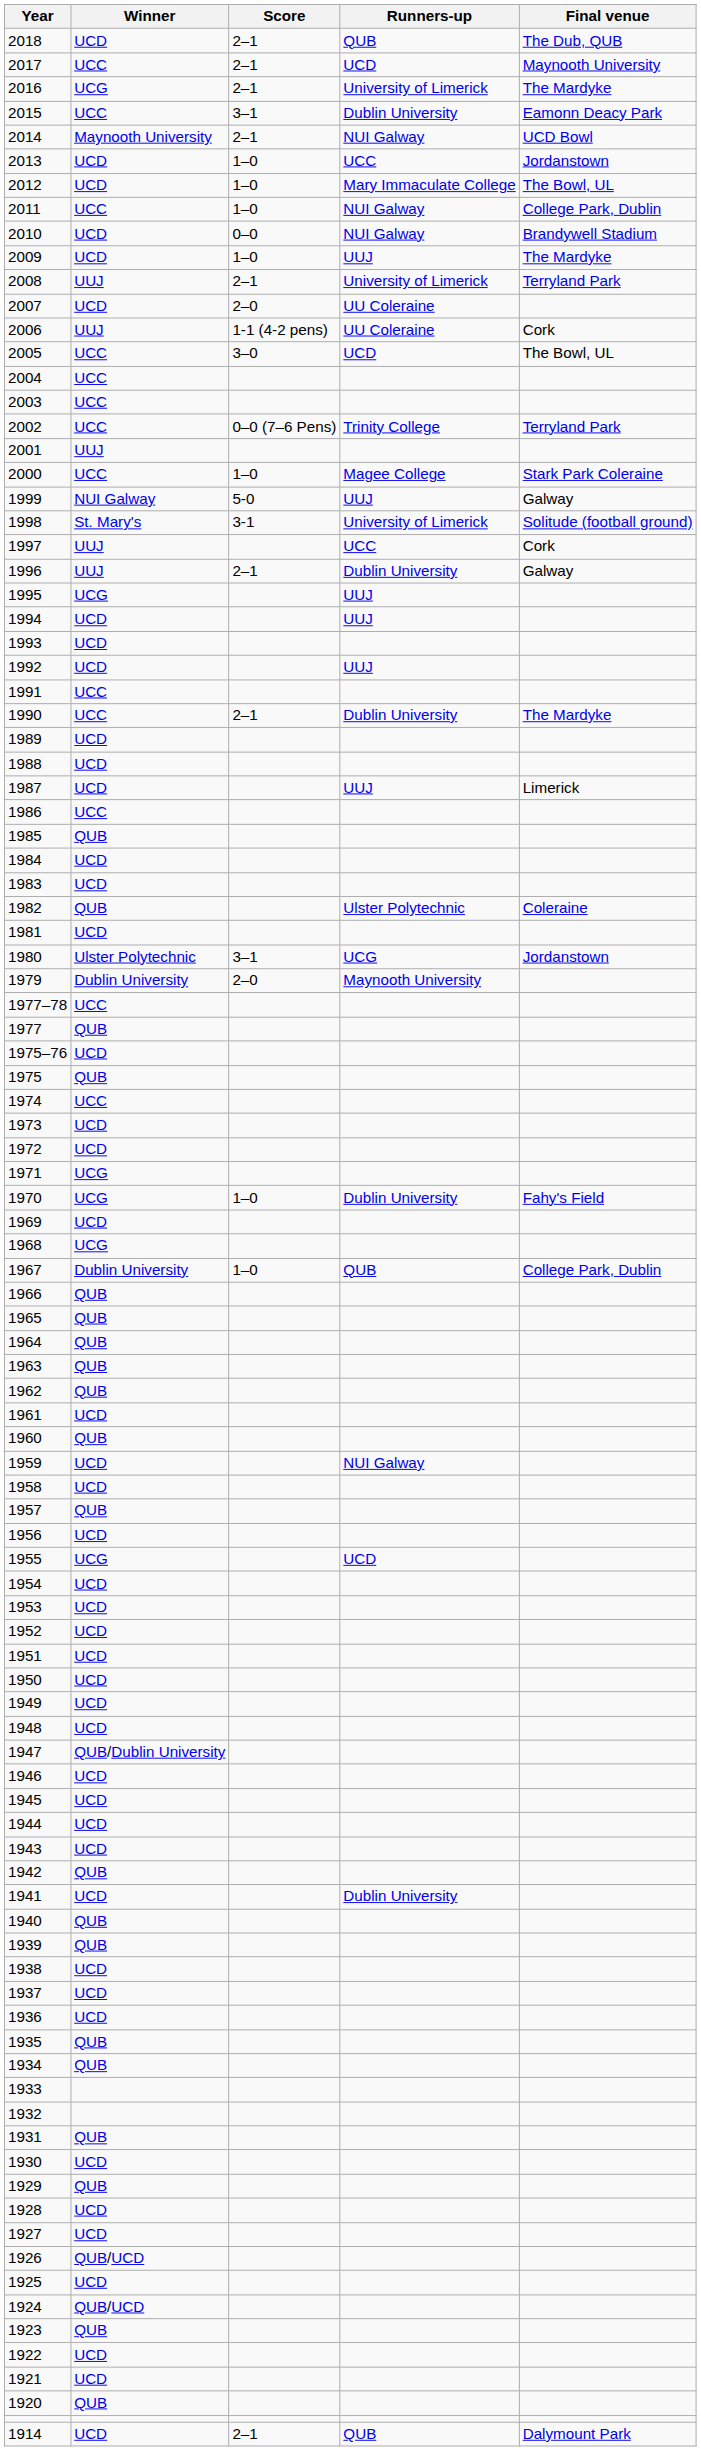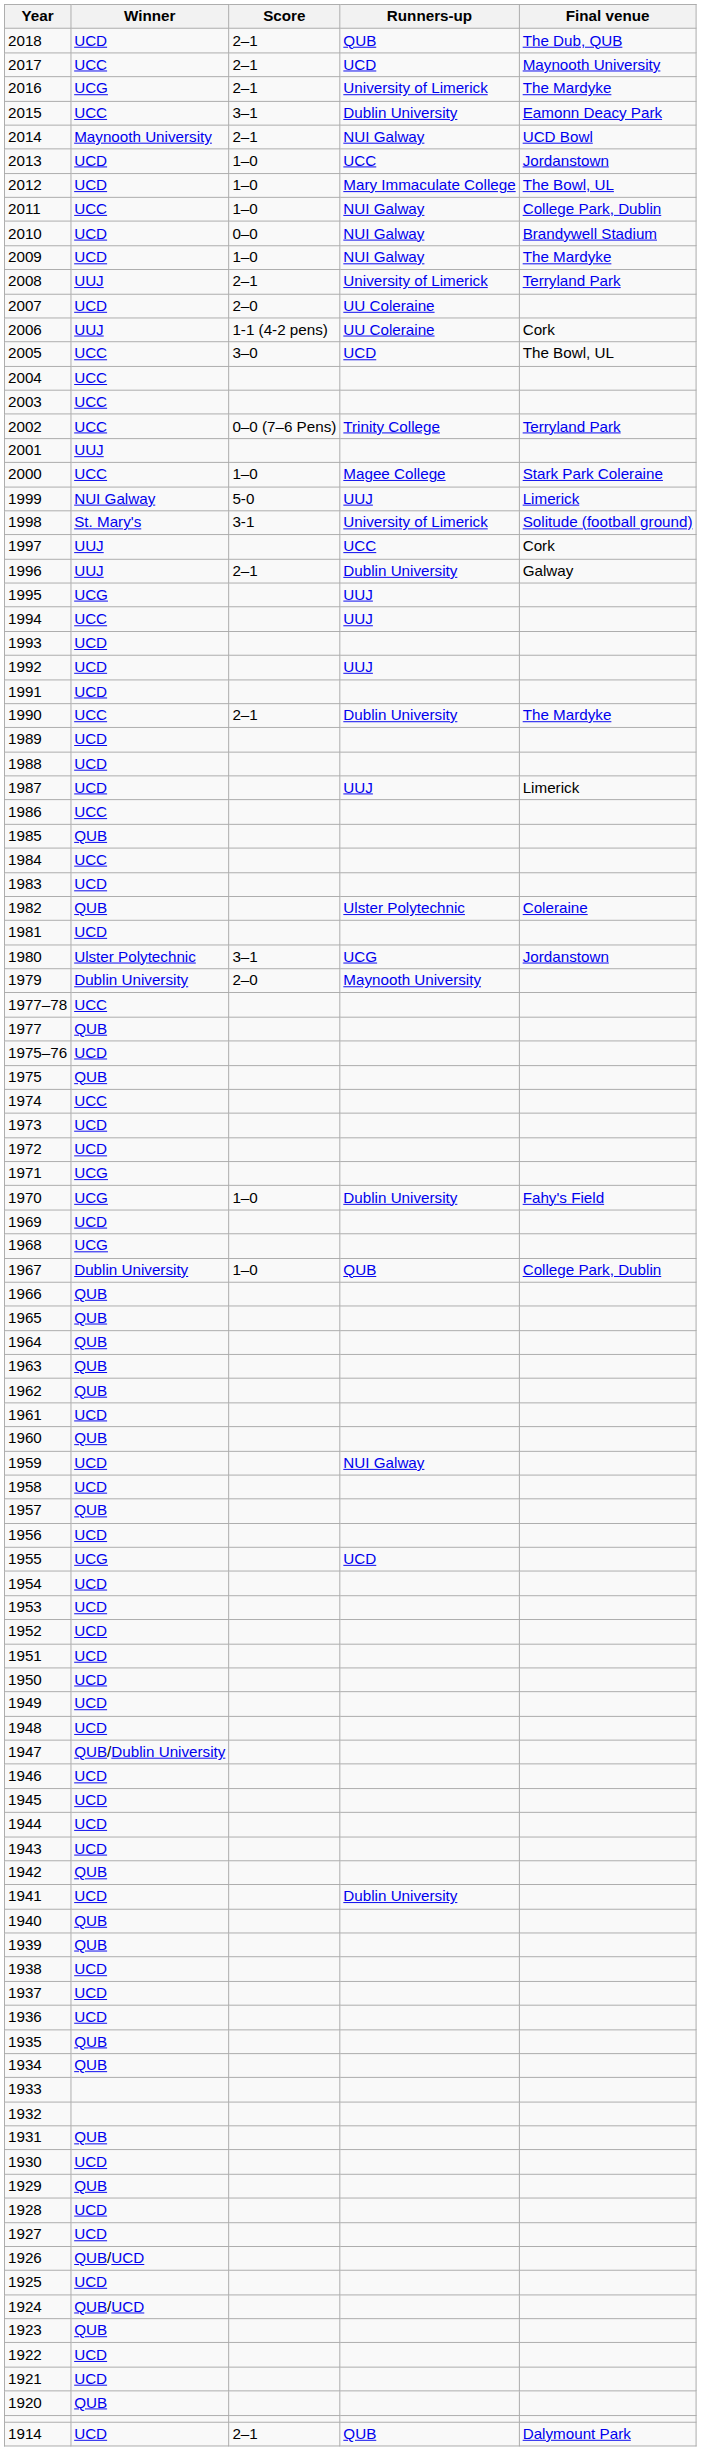 <table class="wikitable collapsible">
 <tr>
 <th>Year</th>
 <th>Winner</th>
 <th>Score</th>
 <th>Runners-up</th>
 <th>Final venue</th>
 </tr>
 <tr>
 <td>2018</td>
 <td><a href='#'>UCD</a></td>
 <td>2–1</td>
 <td><a href='#'>QUB</a></td>
 <td><a href='#'>The Dub, QUB</a></td>
 </tr>
 <tr>
 <td>2017</td>
 <td><a href='#'>UCC</a></td>
 <td>2–1</td>
 <td><a href='#'>UCD</a></td>
 <td><a href='#'>Maynooth University</a></td>
 </tr>
 <tr>
 <td>2016</td>
 <td><a href='#'>UCG</a></td>
 <td>2–1</td>
 <td><a href='#'>University of Limerick</a></td>
 <td><a href='#'>The Mardyke</a></td>
 </tr>
 <tr>
 <td>2015</td>
 <td><a href='#'>UCC</a></td>
 <td>3–1</td>
 <td><a href='#'>Dublin University</a></td>
 <td><a href='#'>Eamonn Deacy Park</a></td>
 </tr>
 <tr>
 <td>2014</td>
 <td><a href='#'>Maynooth University</a></td>
 <td>2–1</td>
 <td><a href='#'>NUI Galway</a></td>
 <td><a href='#'>UCD Bowl</a></td>
 </tr>
 <tr>
 <td>2013</td>
 <td><a href='#'>UCD</a></td>
 <td>1–0</td>
 <td><a href='#'>UCC</a></td>
 <td><a href='#'>Jordanstown</a></td>
 </tr>
 <tr>
 <td>2012</td>
 <td><a href='#'>UCD</a></td>
 <td>1–0</td>
 <td><a href='#'>Mary Immaculate College</a></td>
 <td><a href='#'>The Bowl, UL</a></td>
 </tr>
 <tr>
 <td>2011</td>
 <td><a href='#'>UCC</a></td>
 <td>1–0 <em></em></td>
 <td><a href='#'>NUI Galway</a></td>
 <td><a href='#'>College Park, Dublin</a></td>
 </tr>
 <tr>
 <td>2010</td>
 <td><a href='#'>UCD</a></td>
 <td>0–0 <em></em></td>
 <td><a href='#'>NUI Galway</a></td>
 <td><a href='#'>Brandywell Stadium</a></td>
 </tr>
 <tr>
 <td>2009</td>
 <td><a href='#'>UCD</a></td>
 <td>1–0</td>
-<td><a href='#'>UUJ</a></td>
+<td><a href='#'>NUI Galway</a></td>
 <td><a href='#'>The Mardyke</a></td>
 </tr>
 <tr>
 <td>2008</td>
 <td><a href='#'>UUJ</a></td>
 <td>2–1</td>
 <td><a href='#'>University of Limerick</a></td>
 <td><a href='#'>Terryland Park</a></td>
 </tr>
 <tr>
 <td>2007</td>
 <td><a href='#'>UCD</a></td>
 <td>2–0</td>
 <td><a href='#'>UU Coleraine</a></td>
 <td></td>
 </tr>
 <tr>
 <td>2006</td>
 <td><a href='#'>UUJ</a></td>
 <td>1-1 (4-2 pens)</td>
 <td><a href='#'>UU Coleraine</a></td>
 <td>Cork</td>
 </tr>
 <tr>
 <td>2005</td>
 <td><a href='#'>UCC</a></td>
 <td>3–0</td>
 <td><a href='#'>UCD</a></td>
 <td>The Bowl, UL</td>
 </tr>
 <tr>
 <td>2004</td>
 <td><a href='#'>UCC</a></td>
 <td></td>
 <td></td>
 <td></td>
 </tr>
 <tr>
 <td>2003</td>
 <td><a href='#'>UCC</a></td>
 <td></td>
 <td></td>
 <td></td>
 </tr>
 <tr>
 <td>2002</td>
 <td><a href='#'>UCC</a></td>
 <td>0–0 (7–6 Pens)</td>
 <td><a href='#'>Trinity College</a></td>
 <td><a href='#'>Terryland Park</a></td>
 </tr>
 <tr>
 <td>2001</td>
 <td><a href='#'>UUJ</a></td>
 <td></td>
 <td></td>
 <td></td>
 </tr>
 <tr>
 <td>2000</td>
 <td><a href='#'>UCC</a></td>
 <td>1–0</td>
 <td><a href='#'>Magee College</a></td>
 <td><a href='#'>Stark Park Coleraine</a></td>
 </tr>
 <tr>
 <td>1999</td>
 <td><a href='#'>NUI Galway</a></td>
 <td>5-0</td>
 <td><a href='#'>UUJ</a></td>
-<td>Galway</td>
+<td><a href='#'>Limerick</a></td>
 </tr>
 <tr>
 <td>1998</td>
 <td><a href='#'>St. Mary's</a></td>
 <td>3-1</td>
 <td><a href='#'>University of Limerick</a></td>
 <td><a href='#'>Solitude (football ground)</a></td>
 </tr>
 <tr>
 <td>1997</td>
 <td><a href='#'>UUJ</a></td>
 <td><em></em></td>
 <td><a href='#'>UCC</a></td>
 <td>Cork</td>
 </tr>
 <tr>
 <td>1996</td>
 <td><a href='#'>UUJ</a></td>
 <td>2–1</td>
 <td><a href='#'>Dublin University</a></td>
 <td>Galway</td>
 </tr>
 <tr>
 <td>1995</td>
 <td><a href='#'>UCG</a></td>
 <td></td>
 <td><a href='#'>UUJ</a></td>
 <td></td>
 </tr>
 <tr>
 <td>1994</td>
-<td><a href='#'>UCD</a></td>
+<td><a href='#'>UCC</a></td>
 <td></td>
 <td><a href='#'>UUJ</a></td>
 <td></td>
 </tr>
 <tr>
 <td>1993</td>
 <td><a href='#'>UCD</a></td>
 <td></td>
 <td></td>
 <td></td>
 </tr>
 <tr>
 <td>1992</td>
 <td><a href='#'>UCD</a></td>
 <td><em></em></td>
 <td><a href='#'>UUJ</a></td>
 <td></td>
 </tr>
 <tr>
 <td>1991</td>
-<td><a href='#'>UCC</a></td>
+<td><a href='#'>UCD</a></td>
 <td></td>
 <td></td>
 <td></td>
 </tr>
 <tr>
 <td>1990</td>
 <td><a href='#'>UCC</a></td>
 <td>2–1 <em></em></td>
 <td><a href='#'>Dublin University</a></td>
 <td><a href='#'>The Mardyke</a></td>
 </tr>
 <tr>
 <td>1989</td>
 <td><a href='#'>UCD</a></td>
 <td></td>
 <td></td>
 <td></td>
 </tr>
 <tr>
 <td>1988</td>
 <td><a href='#'>UCD</a></td>
 <td></td>
 <td></td>
 <td></td>
 </tr>
 <tr>
 <td>1987</td>
 <td><a href='#'>UCD</a></td>
 <td></td>
 <td><a href='#'>UUJ</a></td>
 <td>Limerick</td>
 </tr>
 <tr>
 <td>1986</td>
 <td><a href='#'>UCC</a></td>
 <td></td>
 <td></td>
 <td></td>
 </tr>
 <tr>
 <td>1985</td>
 <td><a href='#'>QUB</a></td>
 <td></td>
 <td></td>
 <td></td>
 </tr>
 <tr>
 <td>1984</td>
-<td><a href='#'>UCD</a></td>
+<td><a href='#'>UCC</a></td>
 <td></td>
 <td></td>
 <td></td>
 </tr>
 <tr>
 <td>1983</td>
 <td><a href='#'>UCD</a></td>
 <td></td>
 <td></td>
 <td></td>
 </tr>
 <tr>
 <td>1982</td>
 <td><a href='#'>QUB</a></td>
 <td></td>
 <td><a href='#'>Ulster Polytechnic</a></td>
 <td><a href='#'>Coleraine</a></td>
 </tr>
 <tr>
 <td>1981</td>
 <td><a href='#'>UCD</a></td>
 <td></td>
 <td></td>
 <td></td>
 </tr>
 <tr>
 <td>1980</td>
 <td><a href='#'>Ulster Polytechnic</a></td>
 <td>3–1</td>
 <td><a href='#'>UCG</a></td>
 <td><a href='#'>Jordanstown</a></td>
 </tr>
 <tr>
 <td>1979</td>
 <td><a href='#'>Dublin University</a></td>
 <td>2–0</td>
 <td><a href='#'>Maynooth University</a></td>
 <td></td>
 </tr>
 <tr>
 <td>1977–78</td>
 <td><a href='#'>UCC</a><em></em></td>
 <td></td>
 <td></td>
 <td></td>
 </tr>
 <tr>
 <td>1977</td>
 <td><a href='#'>QUB</a></td>
 <td></td>
 <td></td>
 <td></td>
 </tr>
 <tr>
 <td>1975–76</td>
 <td><a href='#'>UCD</a><em></em></td>
 <td></td>
 <td></td>
 <td></td>
 </tr>
 <tr>
 <td>1975</td>
 <td><a href='#'>QUB</a></td>
 <td></td>
 <td></td>
 <td></td>
 </tr>
 <tr>
 <td>1974</td>
 <td><a href='#'>UCC</a></td>
 <td></td>
 <td></td>
 <td></td>
 </tr>
 <tr>
 <td>1973</td>
 <td><a href='#'>UCD</a></td>
 <td></td>
 <td></td>
 <td></td>
 </tr>
 <tr>
 <td>1972</td>
 <td><a href='#'>UCD</a></td>
 <td></td>
 <td></td>
 <td></td>
 </tr>
 <tr>
 <td>1971</td>
 <td><a href='#'>UCG</a></td>
 <td></td>
 <td></td>
 <td></td>
 </tr>
 <tr>
 <td>1970</td>
 <td><a href='#'>UCG</a></td>
 <td>1–0</td>
 <td><a href='#'>Dublin University</a></td>
 <td><a href='#'>Fahy's Field</a></td>
 </tr>
 <tr>
 <td>1969</td>
 <td><a href='#'>UCD</a></td>
 <td></td>
 <td></td>
 <td></td>
 </tr>
 <tr>
 <td>1968</td>
 <td><a href='#'>UCG</a></td>
 <td></td>
 <td></td>
 <td></td>
 </tr>
 <tr>
 <td>1967</td>
 <td><a href='#'>Dublin University</a></td>
 <td>1–0</td>
 <td><a href='#'>QUB</a></td>
 <td><a href='#'>College Park, Dublin</a></td>
 </tr>
 <tr>
 <td>1966</td>
 <td><a href='#'>QUB</a></td>
 <td></td>
 <td></td>
 <td></td>
 </tr>
 <tr>
 <td>1965</td>
 <td><a href='#'>QUB</a></td>
 <td></td>
 <td></td>
 <td></td>
 </tr>
 <tr>
 <td>1964</td>
 <td><a href='#'>QUB</a></td>
 <td></td>
 <td></td>
 <td></td>
 </tr>
 <tr>
 <td>1963</td>
 <td><a href='#'>QUB</a></td>
 <td></td>
 <td></td>
 <td></td>
 </tr>
 <tr>
 <td>1962</td>
 <td><a href='#'>QUB</a></td>
 <td></td>
 <td></td>
 <td></td>
 </tr>
 <tr>
 <td>1961</td>
 <td><a href='#'>UCD</a></td>
 <td></td>
 <td></td>
 <td></td>
 </tr>
 <tr>
 <td>1960</td>
 <td><a href='#'>QUB</a></td>
 <td></td>
 <td></td>
 <td></td>
 </tr>
 <tr>
 <td>1959</td>
 <td><a href='#'>UCD</a></td>
 <td></td>
 <td><a href='#'>NUI Galway</a></td>
 <td></td>
 </tr>
 <tr>
 <td>1958</td>
 <td><a href='#'>UCD</a></td>
 <td></td>
 <td></td>
 <td></td>
 </tr>
 <tr>
 <td>1957</td>
 <td><a href='#'>QUB</a></td>
 <td></td>
 <td></td>
 <td></td>
 </tr>
 <tr>
 <td>1956</td>
 <td><a href='#'>UCD</a></td>
 <td></td>
 <td></td>
 <td></td>
 </tr>
 <tr>
 <td>1955</td>
 <td><a href='#'>UCG</a></td>
 <td></td>
 <td><a href='#'>UCD</a></td>
 <td></td>
 </tr>
 <tr>
 <td>1954</td>
 <td><a href='#'>UCD</a></td>
 <td></td>
 <td></td>
 <td></td>
 </tr>
 <tr>
 <td>1953</td>
 <td><a href='#'>UCD</a></td>
 <td></td>
 <td></td>
 <td></td>
 </tr>
 <tr>
 <td>1952</td>
 <td><a href='#'>UCD</a></td>
 <td></td>
 <td></td>
 <td></td>
 </tr>
 <tr>
 <td>1951</td>
 <td><a href='#'>UCD</a></td>
 <td></td>
 <td></td>
 <td></td>
 </tr>
 <tr>
 <td>1950</td>
 <td><a href='#'>UCD</a></td>
 <td></td>
 <td></td>
 <td></td>
 </tr>
 <tr>
 <td>1949</td>
 <td><a href='#'>UCD</a></td>
 <td></td>
 <td></td>
 <td></td>
 </tr>
 <tr>
 <td>1948</td>
 <td><a href='#'>UCD</a></td>
 <td></td>
 <td></td>
 <td></td>
 </tr>
 <tr>
 <td>1947</td>
 <td><a href='#'>QUB</a>/<a href='#'>Dublin University</a> <em></em></td>
 <td></td>
 <td></td>
 <td></td>
 </tr>
 <tr>
 <td>1946</td>
 <td><a href='#'>UCD</a></td>
 <td></td>
 <td></td>
 <td></td>
 </tr>
 <tr>
 <td>1945</td>
 <td><a href='#'>UCD</a></td>
 <td></td>
 <td></td>
 <td></td>
 </tr>
 <tr>
 <td>1944</td>
 <td><a href='#'>UCD</a></td>
 <td></td>
 <td></td>
 <td></td>
 </tr>
 <tr>
 <td>1943</td>
 <td><a href='#'>UCD</a></td>
 <td></td>
 <td></td>
 <td></td>
 </tr>
 <tr>
 <td>1942</td>
 <td><a href='#'>QUB</a></td>
 <td></td>
 <td></td>
 <td></td>
 </tr>
 <tr>
 <td>1941</td>
 <td><a href='#'>UCD</a></td>
 <td></td>
 <td><a href='#'>Dublin University</a></td>
 <td></td>
 </tr>
 <tr>
 <td>1940</td>
 <td><a href='#'>QUB</a></td>
 <td></td>
 <td></td>
 <td></td>
 </tr>
 <tr>
 <td>1939</td>
 <td><a href='#'>QUB</a></td>
 <td></td>
 <td></td>
 <td></td>
 </tr>
 <tr>
 <td>1938</td>
 <td><a href='#'>UCD</a></td>
 <td></td>
 <td></td>
 <td></td>
 </tr>
 <tr>
 <td>1937</td>
 <td><a href='#'>UCD</a></td>
 <td></td>
 <td></td>
 <td></td>
 </tr>
 <tr>
 <td>1936</td>
 <td><a href='#'>UCD</a></td>
 <td></td>
 <td></td>
 <td></td>
 </tr>
 <tr>
 <td>1935</td>
 <td><a href='#'>QUB</a></td>
 <td></td>
 <td></td>
 <td></td>
 </tr>
 <tr>
 <td>1934</td>
 <td><a href='#'>QUB</a></td>
 <td></td>
 <td></td>
 <td></td>
 </tr>
 <tr>
 <td>1933</td>
 <td><em></em></td>
 <td></td>
 <td></td>
 <td></td>
 </tr>
 <tr>
 <td>1932</td>
 <td><em></em></td>
 <td></td>
 <td></td>
 <td></td>
 </tr>
 <tr>
 <td>1931</td>
 <td><a href='#'>QUB</a></td>
 <td></td>
 <td></td>
 <td></td>
 </tr>
 <tr>
 <td>1930</td>
 <td><a href='#'>UCD</a></td>
 <td></td>
 <td></td>
 <td></td>
 </tr>
 <tr>
 <td>1929</td>
 <td><a href='#'>QUB</a></td>
 <td></td>
 <td></td>
 <td></td>
 </tr>
 <tr>
 <td>1928</td>
 <td><a href='#'>UCD</a></td>
 <td></td>
 <td></td>
 <td></td>
 </tr>
 <tr>
 <td>1927</td>
 <td><a href='#'>UCD</a></td>
 <td></td>
 <td></td>
 <td></td>
 </tr>
 <tr>
 <td>1926</td>
 <td><a href='#'>QUB</a>/<a href='#'>UCD</a><em></em></td>
 <td></td>
 <td></td>
 <td></td>
 </tr>
 <tr>
 <td>1925</td>
 <td><a href='#'>UCD</a></td>
 <td></td>
 <td></td>
 <td></td>
 </tr>
 <tr>
 <td>1924</td>
 <td><a href='#'>QUB</a>/<a href='#'>UCD</a><em></em></td>
 <td></td>
 <td></td>
 <td></td>
 </tr>
 <tr>
 <td>1923</td>
 <td><a href='#'>QUB</a></td>
 <td></td>
 <td></td>
 <td></td>
 </tr>
 <tr>
 <td>1922</td>
 <td><a href='#'>UCD</a></td>
 <td></td>
 <td></td>
 <td></td>
 </tr>
 <tr>
 <td>1921</td>
 <td><a href='#'>UCD</a></td>
 <td></td>
 <td></td>
 <td></td>
 </tr>
 <tr>
 <td>1920</td>
 <td><a href='#'>QUB</a></td>
 <td></td>
 <td></td>
 <td></td>
 </tr>
 <tr>
 <td></td>
 <td></td>
 <td></td>
 <td></td>
 <td></td>
 </tr>
 <tr>
 <td>1914</td>
 <td><a href='#'>UCD</a></td>
 <td>2–1</td>
 <td><a href='#'>QUB</a></td>
 <td><a href='#'>Dalymount Park</a></td>
 </tr>
 </table>
